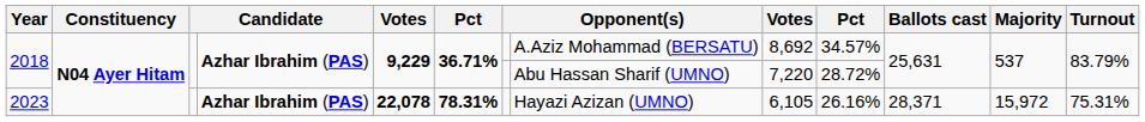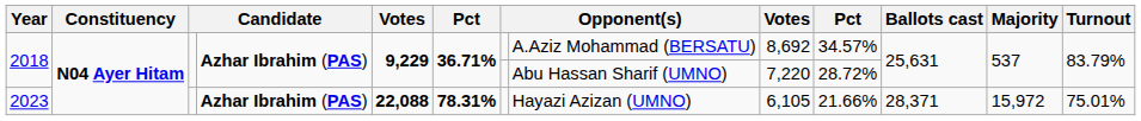 <table class="wikitable" style="margin:0.5em ; font-size:95%">
 <tr>
 <th>Year</th>
 <th>Constituency</th>
 <th colspan=2>Candidate</th>
 <th>Votes</th>
 <th>Pct</th>
 <th colspan=2>Opponent(s)</th>
 <th>Votes</th>
 <th>Pct</th>
 <th>Ballots cast</th>
 <th>Majority</th>
 <th>Turnout</th>
 </tr>
 <tr>
 <td rowspan=2><a href='#'>2018</a></td>
 <td rowspan=3><strong>N04 <a href='#'>Ayer Hitam</a></strong></td>
 <td rowspan=2 ></td>
 <td rowspan=2><strong>Azhar Ibrahim</strong> (<a href='#'><strong>PAS</strong></a>)</td>
 <td rowspan=2 align=right><strong>9,229</strong></td>
 <td rowspan=2><strong>36.71%</strong></td>
 <td></td>
 <td>A.Aziz Mohammad (<a href='#'>BERSATU</a>)</td>
 <td align=right>8,692</td>
 <td>34.57%</td>
 <td rowspan=2>25,631</td>
 <td rowspan=2>537</td>
 <td rowspan=2>83.79%</td>
 </tr>
 <tr>
 <td></td>
 <td>Abu Hassan Sharif (<a href='#'>UMNO</a>)</td>
 <td align=right>7,220</td>
 <td>28.72%</td>
 </tr>
 <tr>
 <td><a href='#'>2023</a></td>
 <td bgcolor=></td>
 <td><strong>Azhar Ibrahim</strong> (<a href='#'><strong>PAS</strong></a>)</td>
-<td align=right><strong>22,078</strong></td>
+<td align=right><strong>22,088</strong></td>
 <td><strong>78.31%</strong></td>
 <td></td>
 <td>Hayazi Azizan (<a href='#'>UMNO</a>)</td>
 <td align=right>6,105</td>
-<td>26.16%</td>
+<td>21.66%</td>
 <td>28,371</td>
 <td>15,972</td>
-<td>75.31%</td>
+<td>75.01%</td>
 </tr>
 </table>
